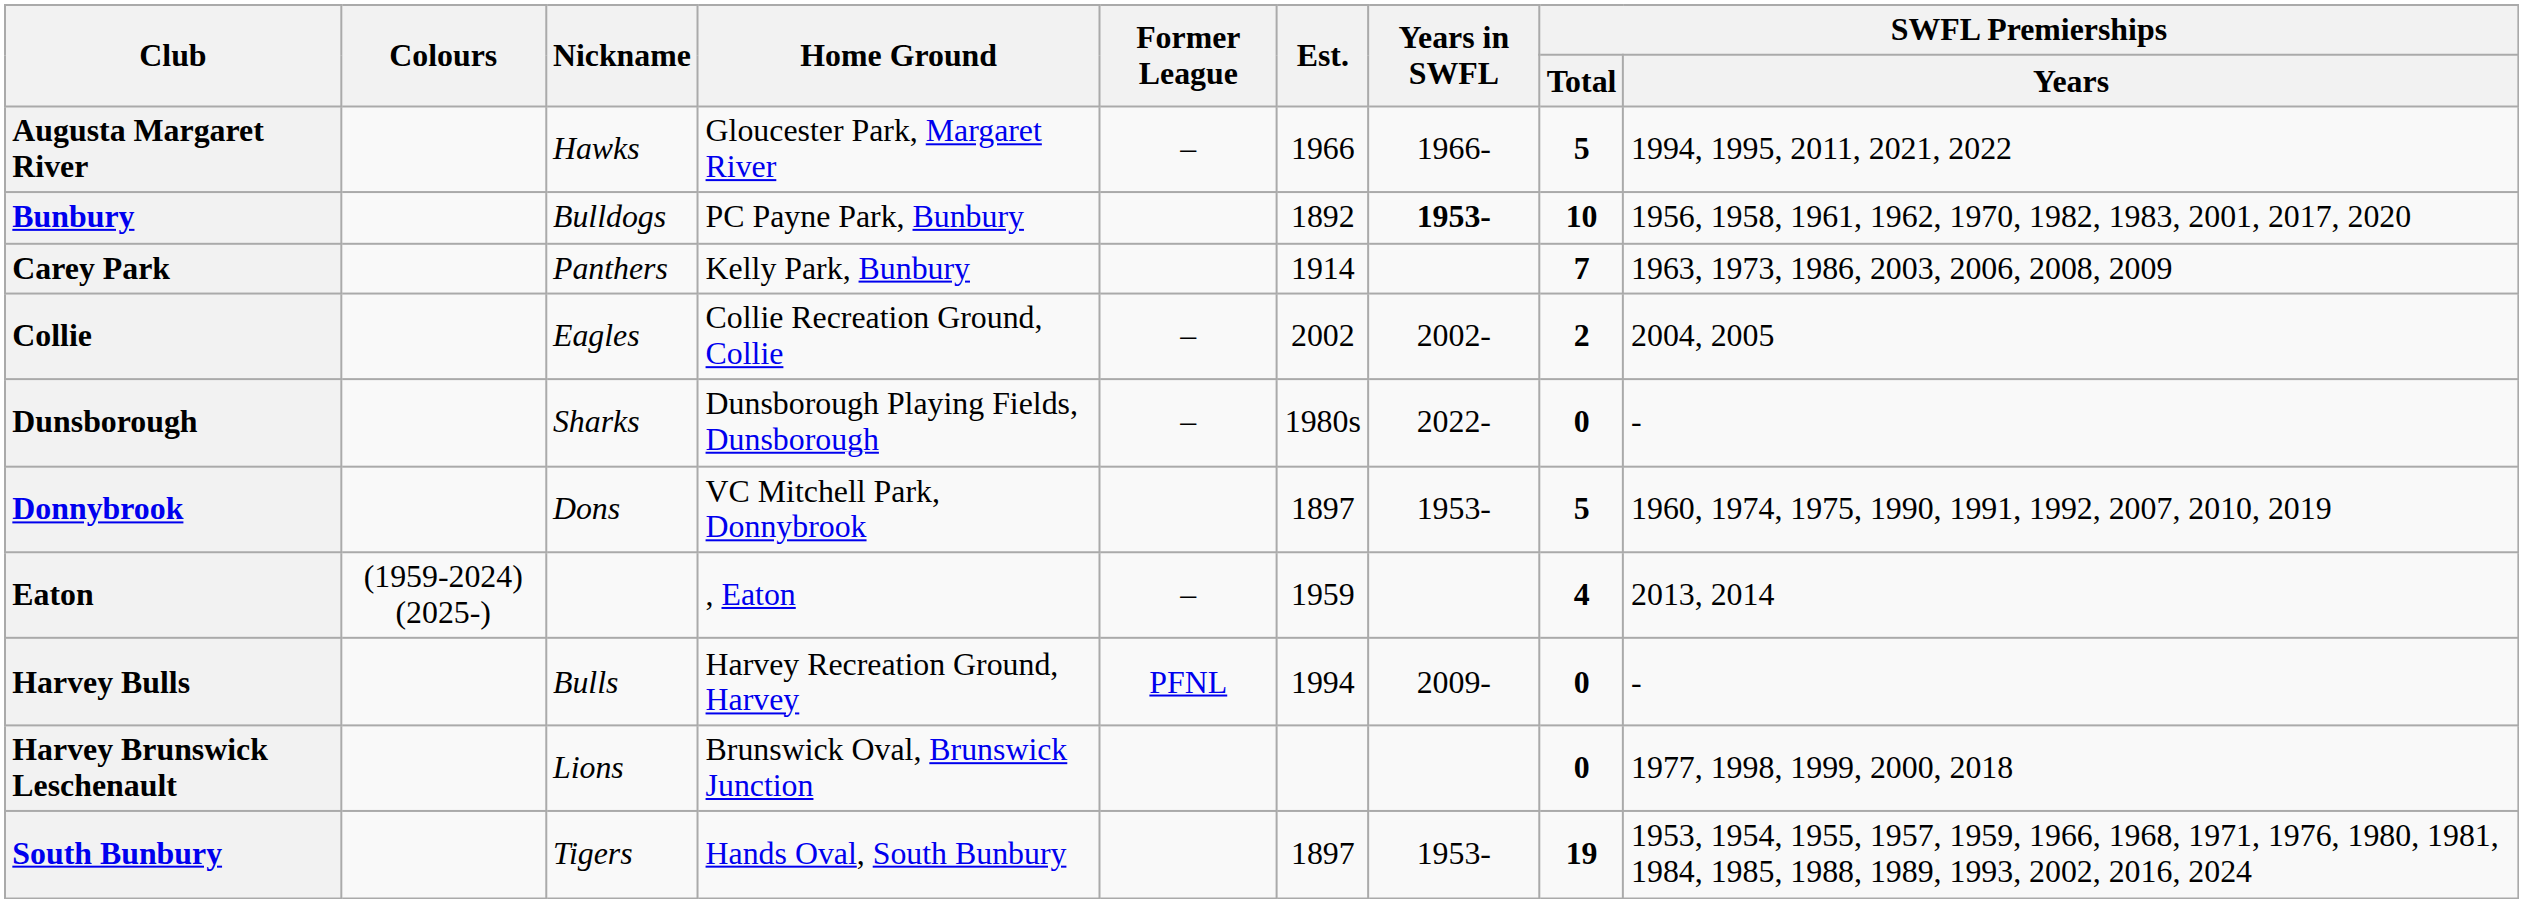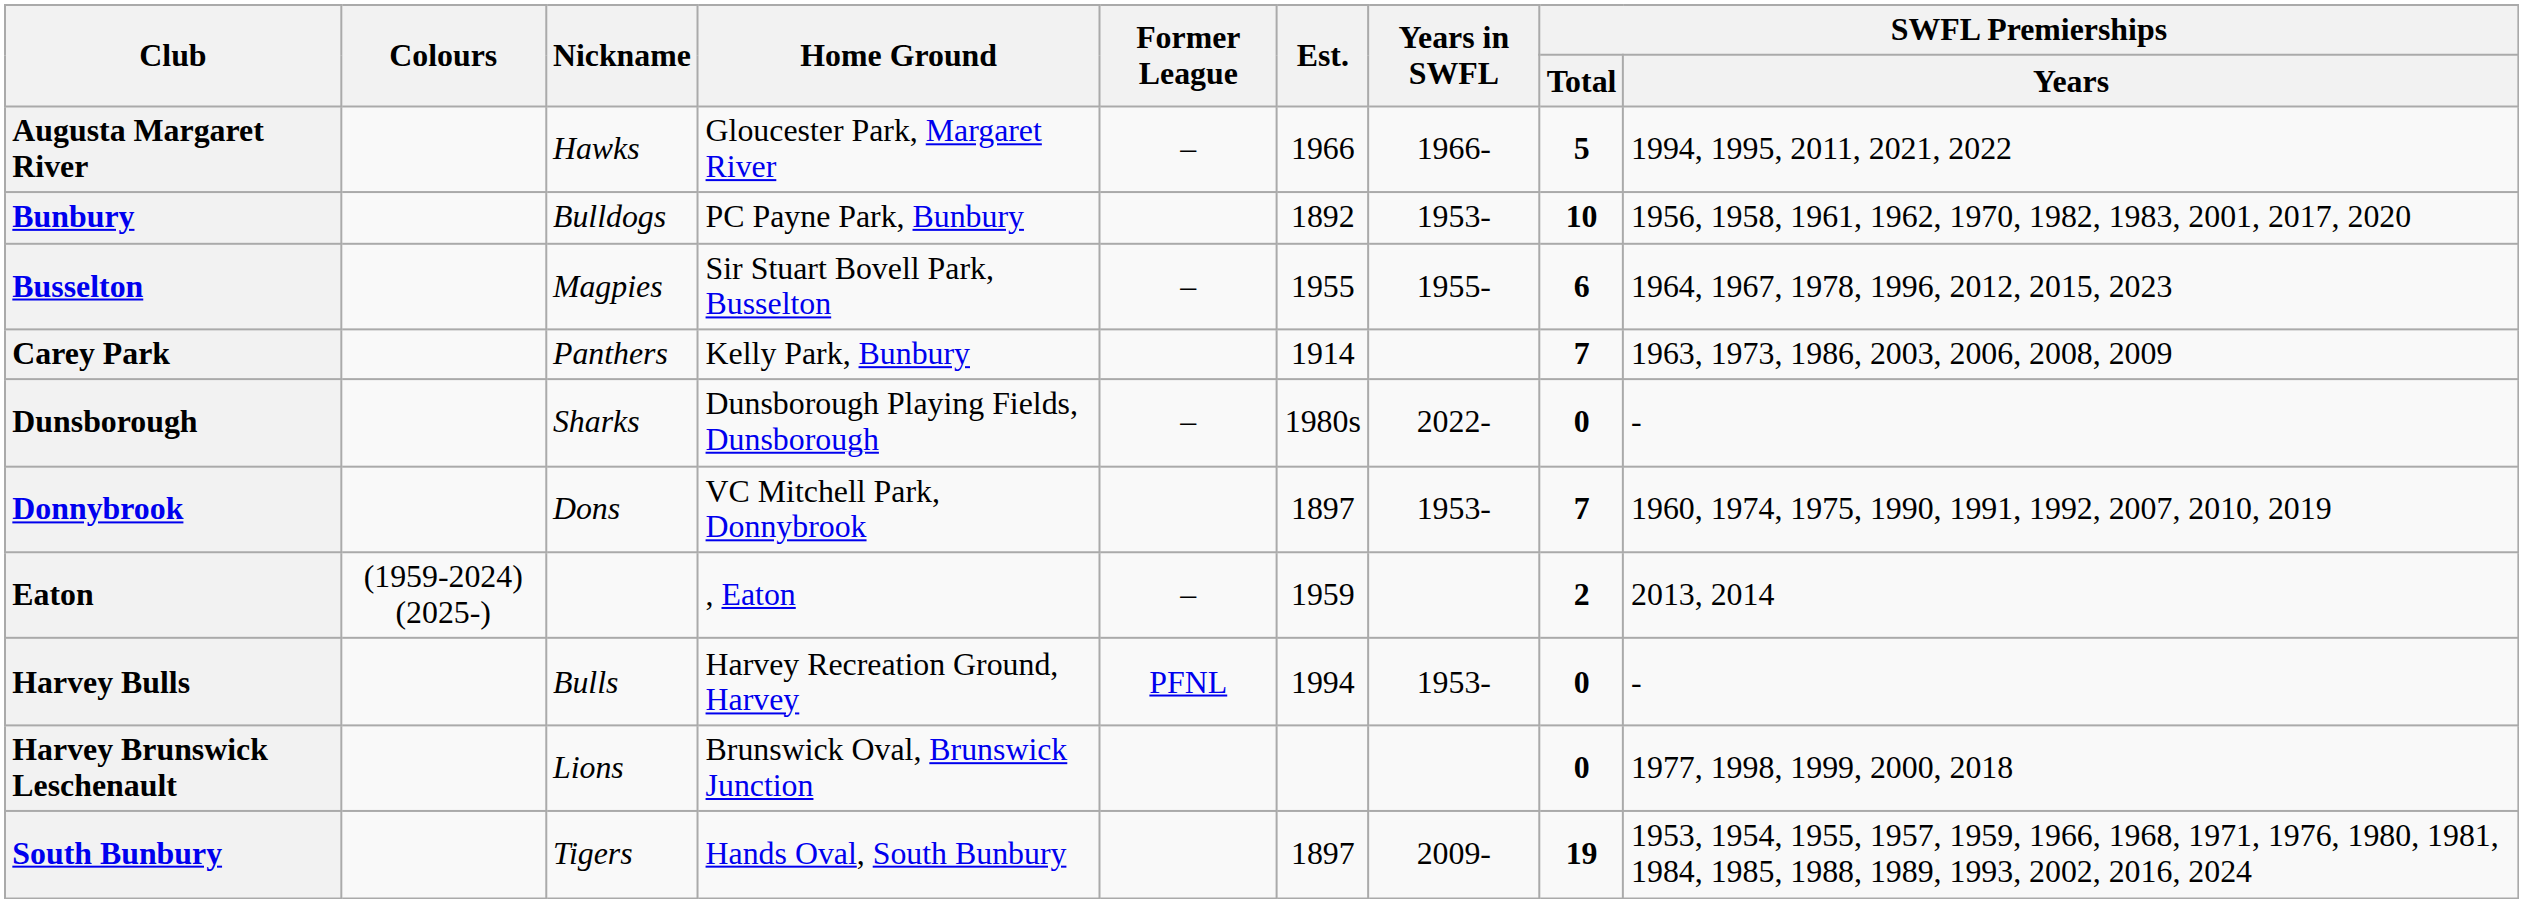 <table class="wikitable sortable" style="text-align:center; width:100%">
 <tr>
 <th rowspan="2">Club</th>
 <th rowspan="2">Colours</th>
 <th rowspan="2">Nickname</th>
 <th rowspan="2">Home Ground</th>
 <th rowspan="2">Former League</th>
 <th rowspan="2">Est.</th>
 <th rowspan="2">Years in SWFL</th>
 <th colspan="2">SWFL Premierships</th>
 </tr>
 <tr>
 <th>Total</th>
 <th>Years</th>
 </tr>
 <tr>
 <th style="text-align:left">Augusta Margaret River</th>
 <td style="text-align:center;"></td>
 <td align="left"><em>Hawks</em></td>
 <td align="left">Gloucester Park, <a href='#'>Margaret River</a></td>
 <td>–</td>
 <td>1966</td>
 <td>1966-</td>
 <td><strong>5</strong></td>
 <td align="left">1994, 1995, 2011, 2021, 2022</td>
 </tr>
 <tr>
 <th style="text-align:left"><a href='#'>Bunbury</a></th>
 <td style="text-align:center;"></td>
 <td align="left"><em>Bulldogs</em></td>
 <td align="left">PC Payne Park, <a href='#'>Bunbury</a></td>
 <td></td>
 <td>1892</td>
-<td><strong>1953-</strong></td>
+<td>1953-</td>
 <td><strong>10</strong></td>
 <td align="left">1956, 1958, 1961, 1962, 1970, 1982, 1983, 2001, 2017, 2020</td>
+</tr>
+<tr>
+<th style="text-align:left"><a href='#'>Busselton</a></th>
+<td style="text-align:center;"></td>
+<td align="left"><em>Magpies</em></td>
+<td align="left">Sir Stuart Bovell Park, <a href='#'>Busselton</a></td>
+<td>–</td>
+<td>1955</td>
+<td>1955-</td>
+<td><strong>6</strong></td>
+<td align="left">1964, 1967, 1978, 1996, 2012, 2015, 2023</td>
 </tr>
 <tr>
 <th style="text-align:left">Carey Park</th>
 <td style="text-align:center;"></td>
 <td align="left"><em>Panthers</em></td>
 <td align="left">Kelly Park, <a href='#'>Bunbury</a></td>
 <td></td>
 <td>1914</td>
 <td></td>
 <td><strong>7</strong></td>
 <td align="left">1963, 1973, 1986, 2003, 2006, 2008, 2009</td>
-</tr>
-<tr>
-<th style="text-align:left">Collie</th>
-<td style="text-align:center;"></td>
-<td align="left"><em>Eagles</em></td>
-<td align="left">Collie Recreation Ground, <a href='#'>Collie</a></td>
-<td>–</td>
-<td>2002</td>
-<td>2002-</td>
-<td><strong>2</strong></td>
-<td align="left">2004, 2005</td>
 </tr>
 <tr>
 <th style="text-align:left">Dunsborough</th>
 <td></td>
 <td align="left"><em>Sharks</em></td>
 <td align="left">Dunsborough Playing Fields, <a href='#'>Dunsborough</a></td>
 <td>–</td>
 <td>1980s</td>
 <td>2022-</td>
 <td><strong>0</strong></td>
 <td align="left">-</td>
 </tr>
 <tr>
 <th style="text-align:left"><a href='#'>Donnybrook</a></th>
 <td style="text-align:center;"></td>
 <td align="left"><em>Dons</em></td>
 <td align="left">VC Mitchell Park, <a href='#'>Donnybrook</a></td>
 <td></td>
 <td>1897</td>
 <td>1953-</td>
-<td><strong>5</strong></td>
+<td><strong>7</strong></td>
 <td align="left">1960, 1974, 1975, 1990, 1991, 1992, 2007, 2010, 2019</td>
 </tr>
 <tr>
 <th style="text-align:left">Eaton</th>
 <td style="text-align:center;">(1959-2024)(2025-)</td>
 <td align="left"><em></em></td>
 <td align="left">, <a href='#'>Eaton</a></td>
 <td>–</td>
 <td>1959</td>
 <td></td>
-<td><strong>4</strong></td>
+<td><strong>2</strong></td>
 <td align="left">2013, 2014</td>
 </tr>
 <tr>
 <th style="text-align:left">Harvey Bulls</th>
 <td style="text-align:center;"></td>
 <td align="left"><em>Bulls</em></td>
 <td align="left">Harvey Recreation Ground, <a href='#'>Harvey</a></td>
 <td><a href='#'>PFNL</a></td>
 <td>1994</td>
-<td>2009-</td>
+<td>1953-</td>
 <td><strong>0</strong></td>
 <td align="left">-</td>
 </tr>
 <tr>
 <th style="text-align:left">Harvey Brunswick Leschenault</th>
 <td style="text-align:center;"></td>
 <td align="left"><em>Lions</em></td>
 <td align="left">Brunswick Oval, <a href='#'>Brunswick Junction</a></td>
 <td></td>
 <td></td>
 <td></td>
 <td><strong>0</strong></td>
 <td align="left">1977, 1998, 1999, 2000, 2018</td>
 </tr>
 <tr>
 <th style="text-align:left"><a href='#'>South Bunbury</a></th>
 <td style="text-align:center;"></td>
 <td align="left"><em>Tigers</em></td>
 <td align="left"><a href='#'>Hands Oval</a>, <a href='#'>South Bunbury</a></td>
 <td></td>
 <td>1897</td>
-<td>1953-</td>
+<td>2009-</td>
 <td><strong>19</strong></td>
 <td align="left">1953, 1954, 1955, 1957, 1959, 1966, 1968, 1971, 1976, 1980, 1981, 1984, 1985, 1988, 1989, 1993, 2002, 2016, 2024</td>
 </tr>
 </table>
